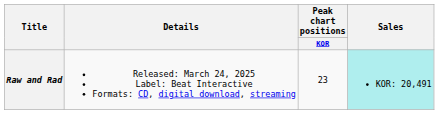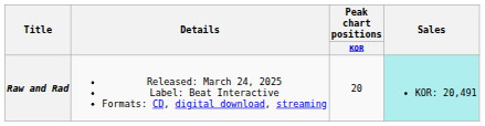 <table class="wikitable plainrowheaders" style="text-align:center">
 <tr>
 <th scope="col" rowspan="2">Title</th>
 <th scope="col" rowspan="2">Details</th>
 <th scope="col">Peak chart positions</th>
 <th scope="col" rowspan="2">Sales</th>
 </tr>
 <tr>
 <th scope="col" style="width:2.5em;font-size:85%"><a href='#'>KOR</a><br></th>
 </tr>
 <tr>
 <th scope="row"><em>Raw and Rad</em></th>
 <td><br><ul><li>Released: March 24, 2025</li><li>Label: Beat Interactive</li><li>Formats: <a href='#'>CD</a>, <a href='#'>digital download</a>, <a href='#'>streaming</a></li></ul></td>
-<td>23</td>
+<td>20</td>
 <td style="background: paleturquoise;"><br><ul><li>KOR: 20,491</li></ul></td>
 </tr>
 </table>
